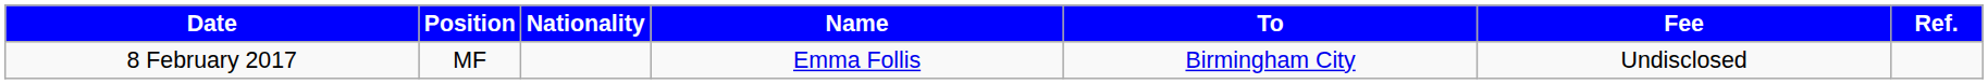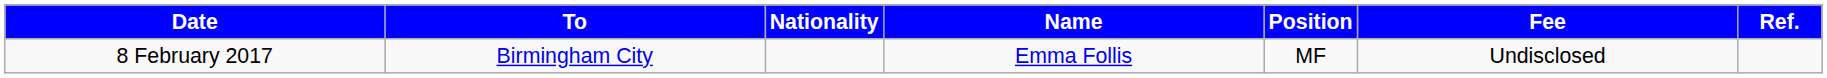 <table class="wikitable" style="text-align:center; font-size:90%; ">
 <tr>
 <th style="background:#00f; color:white; width:250px;">Date</th>
-<th style="background:#00f; color:white; width:50px;">Position</th>
+<th style="background:#00f; color:white; width:250px;">To</th>
 <th style="background:#00f; color:white; width:50px;">Nationality</th>
 <th style="background:#00f; color:white; width:250px;">Name</th>
-<th style="background:#00f; color:white; width:250px;">To</th>
+<th style="background:#00f; color:white; width:50px;">Position</th>
 <th style="background:#00f; color:white; width:250px;">Fee</th>
 <th style="background:#00f; color:white; width:50px;">Ref.</th>
 </tr>
 <tr>
 <td>8 February 2017</td>
-<td>MF</td>
+<td><a href='#'>Birmingham City</a></td>
 <td></td>
 <td><a href='#'>Emma Follis</a></td>
-<td><a href='#'>Birmingham City</a></td>
+<td>MF</td>
 <td>Undisclosed</td>
 <td></td>
 </tr>
 </table>
